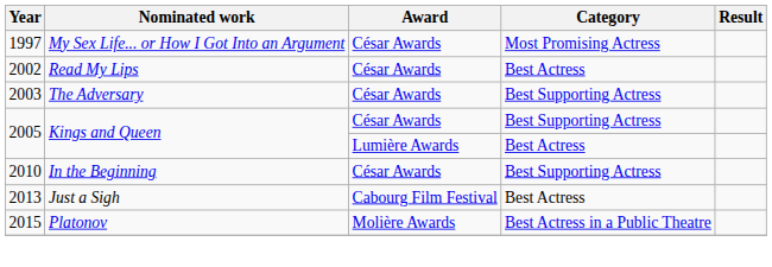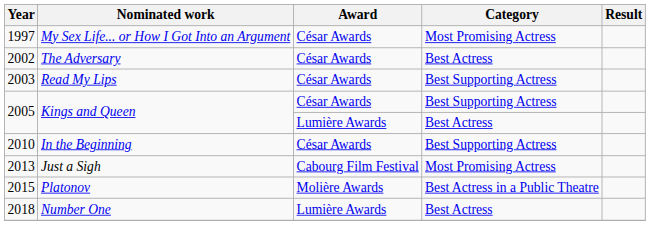 <table class = "wikitable sortable">
 <tr>
 <th>Year</th>
 <th>Nominated work</th>
 <th>Award</th>
 <th>Category</th>
 <th>Result</th>
 </tr>
 <tr>
 <td>1997</td>
 <td><em><a href='#'>My Sex Life... or How I Got Into an Argument</a></em></td>
 <td><a href='#'>César Awards</a></td>
 <td><a href='#'>Most Promising Actress</a></td>
 <td></td>
 </tr>
 <tr>
 <td>2002</td>
-<td><em><a href='#'>Read My Lips</a></em></td>
+<td><em><a href='#'>The Adversary</a></em></td>
 <td><a href='#'>César Awards</a></td>
 <td><a href='#'>Best Actress</a></td>
 <td></td>
 </tr>
 <tr>
 <td>2003</td>
-<td><em><a href='#'>The Adversary</a></em></td>
+<td><em><a href='#'>Read My Lips</a></em></td>
 <td><a href='#'>César Awards</a></td>
 <td><a href='#'>Best Supporting Actress</a></td>
 <td></td>
 </tr>
 <tr>
 <td rowspan=2>2005</td>
 <td rowspan=2><em><a href='#'>Kings and Queen</a></em></td>
 <td><a href='#'>César Awards</a></td>
 <td><a href='#'>Best Supporting Actress</a></td>
 <td></td>
 </tr>
 <tr>
 <td><a href='#'>Lumière Awards</a></td>
 <td><a href='#'>Best Actress</a></td>
 <td></td>
 </tr>
 <tr>
 <td>2010</td>
 <td><em><a href='#'>In the Beginning</a></em></td>
 <td><a href='#'>César Awards</a></td>
 <td><a href='#'>Best Supporting Actress</a></td>
 <td></td>
 </tr>
 <tr>
 <td>2013</td>
 <td><em>Just a Sigh</em></td>
 <td><a href='#'>Cabourg Film Festival</a></td>
-<td>Best Actress</td>
+<td><a href='#'>Most Promising Actress</a></td>
 <td></td>
 </tr>
 <tr>
 <td>2015</td>
 <td><em><a href='#'>Platonov</a></em></td>
 <td><a href='#'>Molière Awards</a></td>
 <td><a href='#'>Best Actress in a Public Theatre</a></td>
 <td></td>
 </tr>
 <tr>
+<td>2018</td>
+<td><em><a href='#'>Number One</a></em></td>
+<td><a href='#'>Lumière Awards</a></td>
+<td><a href='#'>Best Actress</a></td>
+<td></td>
+</tr>
+<tr>
 </tr>
 </table>
